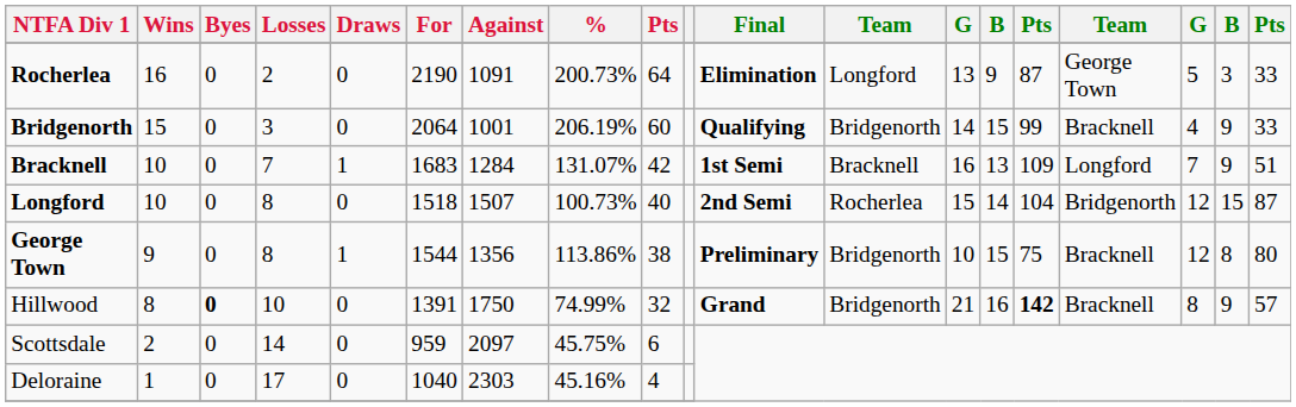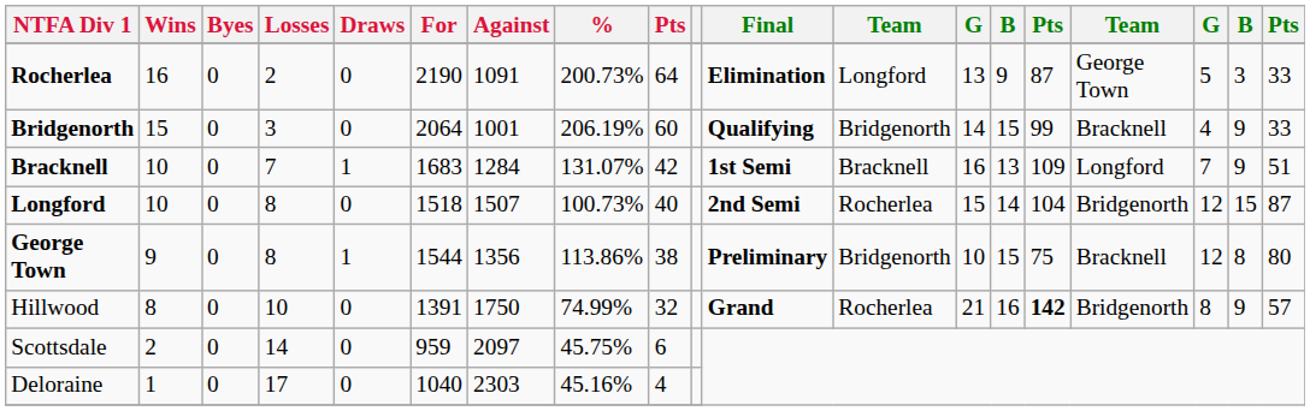 <table style="font-size: 85%; text-align: left;" class="wikitable">
 <tr>
 <th style="color:crimson">NTFA Div 1</th>
 <th style="color:crimson">Wins</th>
 <th style="color:crimson">Byes</th>
 <th style="color:crimson">Losses</th>
 <th style="color:crimson">Draws</th>
 <th style="color:crimson">For</th>
 <th style="color:crimson">Against</th>
 <th style="color:crimson">%</th>
 <th style="color:crimson">Pts</th>
 <th></th>
 <th style="color:green">Final</th>
 <th style="color:green">Team</th>
 <th style="color:green">G</th>
 <th style="color:green">B</th>
 <th style="color:green">Pts</th>
 <th style="color:green">Team</th>
 <th style="color:green">G</th>
 <th style="color:green">B</th>
 <th style="color:green">Pts</th>
 </tr>
 <tr>
 </tr>
 <tr>
 </tr>
 <tr>
 <td><strong>	Rocherlea	</strong></td>
 <td>16</td>
 <td>0</td>
 <td>2</td>
 <td>0</td>
 <td>2190</td>
 <td>1091</td>
 <td>200.73%</td>
 <td>64</td>
 <td></td>
 <td><strong>Elimination</strong></td>
 <td>Longford</td>
 <td>13</td>
 <td>9</td>
 <td>87</td>
 <td>George Town</td>
 <td>5</td>
 <td>3</td>
 <td>33</td>
 </tr>
 <tr>
 <td><strong>	Bridgenorth	</strong></td>
 <td>15</td>
 <td>0</td>
 <td>3</td>
 <td>0</td>
 <td>2064</td>
 <td>1001</td>
 <td>206.19%</td>
 <td>60</td>
 <td></td>
 <td><strong>Qualifying</strong></td>
 <td>Bridgenorth</td>
 <td>14</td>
 <td>15</td>
 <td>99</td>
 <td>Bracknell</td>
 <td>4</td>
 <td>9</td>
 <td>33</td>
 </tr>
 <tr>
 <td><strong>	Bracknell	</strong></td>
 <td>10</td>
 <td>0</td>
 <td>7</td>
 <td>1</td>
 <td>1683</td>
 <td>1284</td>
 <td>131.07%</td>
 <td>42</td>
 <td></td>
 <td><strong>1st Semi</strong></td>
 <td>Bracknell</td>
 <td>16</td>
 <td>13</td>
 <td>109</td>
 <td>Longford</td>
 <td>7</td>
 <td>9</td>
 <td>51</td>
 </tr>
 <tr>
 <td><strong>	Longford	</strong></td>
 <td>10</td>
 <td>0</td>
 <td>8</td>
 <td>0</td>
 <td>1518</td>
 <td>1507</td>
 <td>100.73%</td>
 <td>40</td>
 <td></td>
 <td><strong>2nd Semi</strong></td>
 <td>Rocherlea</td>
 <td>15</td>
 <td>14</td>
 <td>104</td>
 <td>Bridgenorth</td>
 <td>12</td>
 <td>15</td>
 <td>87</td>
 </tr>
 <tr>
 <td><strong>	George Town	</strong></td>
 <td>9</td>
 <td>0</td>
 <td>8</td>
 <td>1</td>
 <td>1544</td>
 <td>1356</td>
 <td>113.86%</td>
 <td>38</td>
 <td></td>
 <td><strong>Preliminary</strong></td>
 <td>Bridgenorth</td>
 <td>10</td>
 <td>15</td>
 <td>75</td>
 <td>Bracknell</td>
 <td>12</td>
 <td>8</td>
 <td>80</td>
 </tr>
 <tr>
 <td>Hillwood</td>
 <td>8</td>
-<td><strong>0</strong></td>
+<td>0</td>
 <td>10</td>
 <td>0</td>
 <td>1391</td>
 <td>1750</td>
 <td>74.99%</td>
 <td>32</td>
 <td></td>
 <td><strong>Grand</strong></td>
-<td>Bridgenorth</td>
+<td>Rocherlea</td>
 <td>21</td>
 <td>16</td>
 <td><strong>142</strong></td>
-<td>Bracknell</td>
+<td>Bridgenorth</td>
 <td>8</td>
 <td>9</td>
 <td>57</td>
 </tr>
 <tr>
 <td>Scottsdale</td>
 <td>2</td>
 <td>0</td>
 <td>14</td>
 <td>0</td>
 <td>959</td>
 <td>2097</td>
 <td>45.75%</td>
 <td>6</td>
 <td></td>
 </tr>
 <tr>
 <td>Deloraine</td>
 <td>1</td>
 <td>0</td>
 <td>17</td>
 <td>0</td>
 <td>1040</td>
 <td>2303</td>
 <td>45.16%</td>
 <td>4</td>
 <td></td>
 </tr>
 <tr>
 </tr>
 </table>
